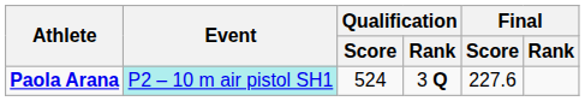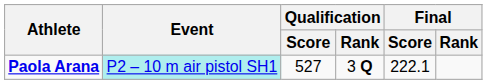 <table class=wikitable style="font-size:90%">
 <tr>
 <th rowspan="2">Athlete</th>
 <th rowspan="2">Event</th>
 <th colspan="2">Qualification</th>
 <th colspan="2">Final</th>
 </tr>
 <tr>
 <th>Score</th>
 <th>Rank</th>
 <th>Score</th>
 <th>Rank</th>
 </tr>
 <tr align=center>
 <td align=left><strong><a href='#'>Paola Arana</a></strong></td>
 <td align=left style="background: paleturquoise;"><a href='#'>P2 – 10 m air pistol SH1</a></td>
-<td>524</td>
+<td>527</td>
 <td>3 <strong>Q</strong></td>
-<td>227.6</td>
+<td>222.1</td>
 <td></td>
 </tr>
 </table>
